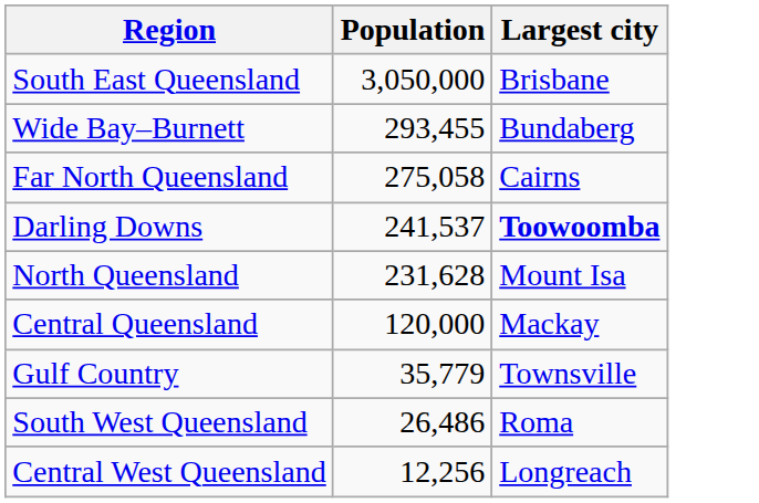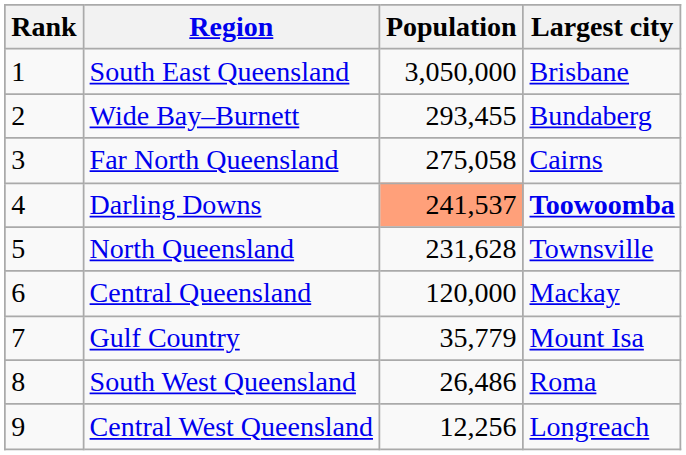 <table class="wikitable sortable">
 <tr>
+<th bgcolor="#c0c0c0"><strong>Rank</strong></th>
 <th bgcolor="#c0c0c0"><strong><a href='#'>Region</a></strong></th>
 <th bgcolor="#c0c0c0"><strong>Population</strong><br></th>
 <th bgcolor="#c0c0c0"><strong>Largest city</strong></th>
 </tr>
 <tr>
+<td>1</td>
 <td><a href='#'>South East Queensland</a></td>
 <td align=right>3,050,000</td>
 <td><a href='#'>Brisbane</a></td>
 </tr>
 <tr>
+<td>2</td>
 <td><a href='#'>Wide Bay–Burnett</a></td>
 <td align=right>293,455</td>
 <td><a href='#'>Bundaberg</a></td>
 </tr>
 <tr>
+<td>3</td>
 <td><a href='#'>Far North Queensland</a></td>
 <td align=right>275,058</td>
 <td><a href='#'>Cairns</a></td>
 </tr>
 <tr>
+<td>4</td>
 <td><a href='#'>Darling Downs</a></td>
-<td align=right>241,537</td>
+<td align=right style="background: lightsalmon;">241,537</td>
 <td><strong><a href='#'>Toowoomba</a></strong></td>
 </tr>
 <tr>
+<td>5</td>
 <td><a href='#'>North Queensland</a></td>
 <td align=right>231,628</td>
-<td><a href='#'>Mount Isa</a></td>
+<td><a href='#'>Townsville</a></td>
 </tr>
 <tr>
+<td>6</td>
 <td><a href='#'>Central Queensland</a></td>
 <td align=right>120,000</td>
 <td><a href='#'>Mackay</a></td>
 </tr>
 <tr>
+<td>7</td>
 <td><a href='#'>Gulf Country</a></td>
 <td align=right>35,779</td>
-<td><a href='#'>Townsville</a></td>
+<td><a href='#'>Mount Isa</a></td>
 </tr>
 <tr>
+<td>8</td>
 <td><a href='#'>South West Queensland</a></td>
 <td align=right>26,486</td>
 <td><a href='#'>Roma</a></td>
 </tr>
 <tr>
+<td>9</td>
 <td><a href='#'>Central West Queensland</a></td>
 <td align=right>12,256</td>
 <td><a href='#'>Longreach</a></td>
 </tr>
 </table>
